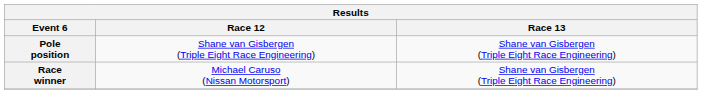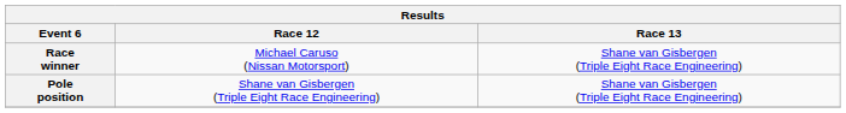 <table class="wikitable collapsible collapsed" align="center" width="75%" style="font-size: 85%; max-width: 950px">
 <tr>
 <th colspan="3">Results</th>
 </tr>
 <tr>
 <th>Event 6</th>
 <th>Race 12</th>
 <th>Race 13</th>
 </tr>
 <tr>
+<th>Race<br>winner</th>
+<td align="center"> <a href='#'>Michael Caruso</a><br>(<a href='#'>Nissan Motorsport</a>)</td>
+<td align="center"> <a href='#'>Shane van Gisbergen</a><br>(<a href='#'>Triple Eight Race Engineering</a>)</td>
+</tr>
+<tr>
 <th>Pole<br>position</th>
 <td align="center"> <a href='#'>Shane van Gisbergen</a><br>(<a href='#'>Triple Eight Race Engineering</a>)</td>
 <td align="center"> <a href='#'>Shane van Gisbergen</a><br>(<a href='#'>Triple Eight Race Engineering</a>)</td>
 </tr>
 <tr>
-<th>Race<br>winner</th>
-<td align="center"> <a href='#'>Michael Caruso</a><br>(<a href='#'>Nissan Motorsport</a>)</td>
-<td align="center"> <a href='#'>Shane van Gisbergen</a><br>(<a href='#'>Triple Eight Race Engineering</a>)</td>
-</tr>
-<tr>
 </tr>
 </table>
